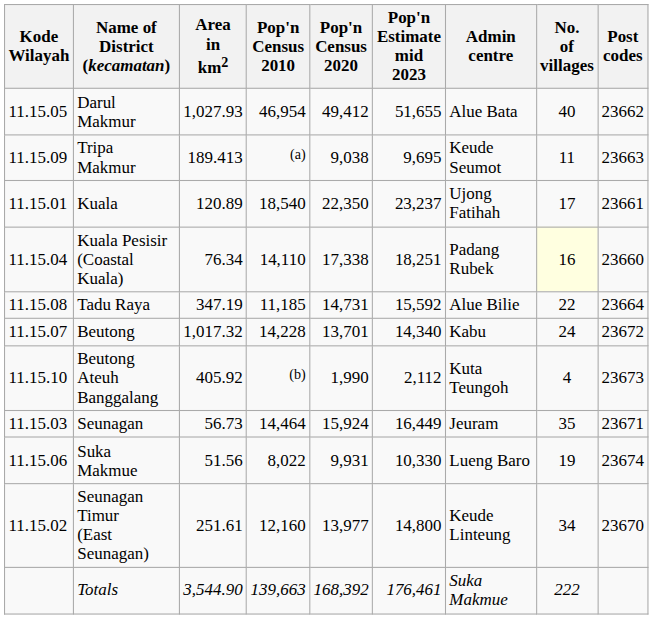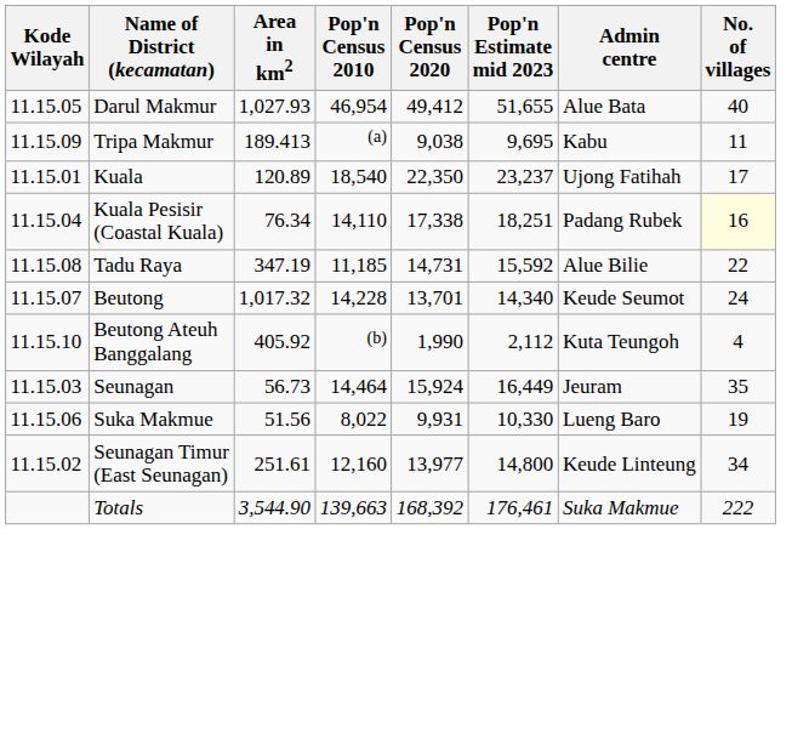 <table class="sortable wikitable">
 <tr>
 <th>Kode<br>Wilayah</th>
 <th>Name of<br>District<br>(<em>kecamatan</em>)</th>
 <th>Area <br>in <br>km<sup>2</sup></th>
 <th>Pop'n<br>Census<br>2010</th>
 <th>Pop'n<br>Census<br>2020</th>
 <th>Pop'n<br>Estimate<br>mid 2023</th>
 <th>Admin <br> centre</th>
 <th>No.<br> of<br>villages</th>
-<th>Post<br>codes</th>
 </tr>
 <tr>
 <td>11.15.05</td>
 <td>Darul Makmur</td>
 <td align="right">1,027.93</td>
 <td align="right">46,954</td>
 <td align="right">49,412</td>
 <td align="right">51,655</td>
 <td>Alue Bata</td>
 <td align="center">40</td>
-<td>23662</td>
 </tr>
 <tr>
 <td>11.15.09</td>
 <td>Tripa Makmur</td>
 <td align="right">189.413</td>
 <td align="right"><sup>(a)</sup></td>
 <td align="right">9,038</td>
 <td align="right">9,695</td>
-<td>Keude Seumot</td>
+<td>Kabu</td>
 <td align="center">11</td>
-<td>23663</td>
 </tr>
 <tr>
 <td>11.15.01</td>
 <td>Kuala</td>
 <td align="right">120.89</td>
 <td align="right">18,540</td>
 <td align="right">22,350</td>
 <td align="right">23,237</td>
 <td>Ujong Fatihah</td>
 <td align="center">17</td>
-<td>23661</td>
 </tr>
 <tr>
 <td>11.15.04</td>
 <td>Kuala Pesisir <br>(Coastal Kuala)</td>
 <td align="right">76.34</td>
 <td align="right">14,110</td>
 <td align="right">17,338</td>
 <td align="right">18,251</td>
 <td>Padang Rubek</td>
 <td align="center" style="background: lightyellow;">16</td>
-<td>23660</td>
 </tr>
 <tr>
 <td>11.15.08</td>
 <td>Tadu Raya</td>
 <td align="right">347.19</td>
 <td align="right">11,185</td>
 <td align="right">14,731</td>
 <td align="right">15,592</td>
 <td>Alue Bilie</td>
 <td align="center">22</td>
-<td>23664</td>
 </tr>
 <tr>
 <td>11.15.07</td>
 <td>Beutong</td>
 <td align="right">1,017.32</td>
 <td align="right">14,228</td>
 <td align="right">13,701</td>
 <td align="right">14,340</td>
-<td>Kabu</td>
+<td>Keude Seumot</td>
 <td align="center">24</td>
-<td>23672</td>
 </tr>
 <tr>
 <td>11.15.10</td>
 <td>Beutong Ateuh <br>Banggalang</td>
 <td align="right">405.92</td>
 <td align="right"><sup>(b)</sup></td>
 <td align="right">1,990</td>
 <td align="right">2,112</td>
 <td>Kuta Teungoh</td>
 <td align="center">4</td>
-<td>23673</td>
 </tr>
 <tr>
 <td>11.15.03</td>
 <td>Seunagan</td>
 <td align="right">56.73</td>
 <td align="right">14,464</td>
 <td align="right">15,924</td>
 <td align="right">16,449</td>
 <td>Jeuram</td>
 <td align="center">35</td>
-<td>23671</td>
 </tr>
 <tr>
 <td>11.15.06</td>
 <td>Suka Makmue</td>
 <td align="right">51.56</td>
 <td align="right">8,022</td>
 <td align="right">9,931</td>
 <td align="right">10,330</td>
 <td>Lueng Baro</td>
 <td align="center">19</td>
-<td>23674</td>
 </tr>
 <tr>
 <td>11.15.02</td>
 <td>Seunagan Timur <br>(East Seunagan)</td>
 <td align="right">251.61</td>
 <td align="right">12,160</td>
 <td align="right">13,977</td>
 <td align="right">14,800</td>
 <td>Keude Linteung</td>
 <td align="center">34</td>
-<td>23670</td>
 </tr>
 <tr>
 <td></td>
 <td><em>Totals</em></td>
 <td align="right"><em>3,544.90</em></td>
 <td align="right"><em>139,663</em></td>
 <td align="right"><em>168,392</em></td>
 <td align="right"><em>176,461</em></td>
 <td><em>Suka Makmue</em></td>
 <td align="center"><em>222</em></td>
-<td></td>
 </tr>
 </table>
